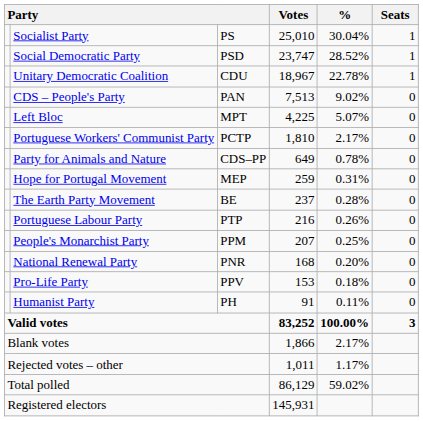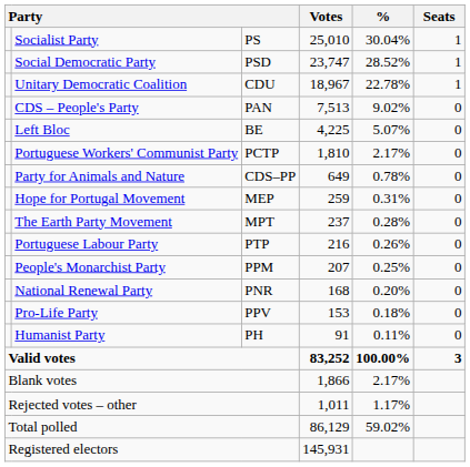 <table class="wikitable" border="1" style="text-align:right;">
 <tr>
 <th style="text-align:left;" colspan=3>Party</th>
 <th align=center width="50">Votes</th>
 <th align=center width="50">%</th>
 <th align=center width="50">Seats</th>
 </tr>
 <tr>
 <td></td>
 <td align=left><a href='#'>Socialist Party</a></td>
 <td align=left>PS</td>
 <td>25,010</td>
 <td>30.04%</td>
 <td>1</td>
 </tr>
 <tr>
 <td></td>
 <td align=left><a href='#'>Social Democratic Party</a></td>
 <td align=left>PSD</td>
 <td>23,747</td>
 <td>28.52%</td>
 <td>1</td>
 </tr>
 <tr>
 <td></td>
 <td align=left style="white-space: nowrap;"><a href='#'>Unitary Democratic Coalition</a></td>
 <td align=left>CDU</td>
 <td>18,967</td>
 <td>22.78%</td>
 <td>1</td>
 </tr>
 <tr>
 <td></td>
 <td align=left><a href='#'>CDS – People's Party</a></td>
 <td align=left>PAN</td>
 <td>7,513</td>
 <td>9.02%</td>
 <td>0</td>
 </tr>
 <tr>
 <td></td>
 <td align=left><a href='#'>Left Bloc</a></td>
-<td align=left>MPT</td>
+<td align=left>BE</td>
 <td>4,225</td>
 <td>5.07%</td>
 <td>0</td>
 </tr>
 <tr>
 <td></td>
 <td align=left><a href='#'>Portuguese Workers' Communist Party</a></td>
 <td align=left>PCTP</td>
 <td>1,810</td>
 <td>2.17%</td>
 <td>0</td>
 </tr>
 <tr>
 <td></td>
 <td align=left><a href='#'>Party for Animals and Nature</a></td>
 <td align=left style="white-space: nowrap;">CDS–PP</td>
 <td>649</td>
 <td>0.78%</td>
 <td>0</td>
 </tr>
 <tr>
 <td></td>
 <td align=left><a href='#'>Hope for Portugal Movement</a></td>
 <td align=left>MEP</td>
 <td>259</td>
 <td>0.31%</td>
 <td>0</td>
 </tr>
 <tr>
 <td></td>
 <td align=left><a href='#'>The Earth Party Movement</a></td>
-<td align=left>BE</td>
+<td align=left>MPT</td>
 <td>237</td>
 <td>0.28%</td>
 <td>0</td>
 </tr>
 <tr>
 <td></td>
 <td align=left><a href='#'>Portuguese Labour Party</a></td>
 <td align=left>PTP</td>
 <td>216</td>
 <td>0.26%</td>
 <td>0</td>
 </tr>
 <tr>
 <td></td>
 <td align=left><a href='#'>People's Monarchist Party</a></td>
 <td align=left>PPM</td>
 <td>207</td>
 <td>0.25%</td>
 <td>0</td>
 </tr>
 <tr>
 <td></td>
 <td align=left><a href='#'>National Renewal Party</a></td>
 <td align=left>PNR</td>
 <td>168</td>
 <td>0.20%</td>
 <td>0</td>
 </tr>
 <tr>
 <td></td>
 <td align=left><a href='#'>Pro-Life Party</a></td>
 <td align=left>PPV</td>
 <td>153</td>
 <td>0.18%</td>
 <td>0</td>
 </tr>
 <tr>
 <td></td>
 <td align=left><a href='#'>Humanist Party</a></td>
 <td align=left>PH</td>
 <td>91</td>
 <td>0.11%</td>
 <td>0</td>
 </tr>
 <tr style="font-weight:bold">
 <td align=left colspan=3>Valid votes</td>
 <td>83,252</td>
 <td>100.00%</td>
 <td>3</td>
 </tr>
 <tr>
 <td align=left colspan=3>Blank votes</td>
 <td>1,866</td>
 <td>2.17%</td>
 <td></td>
 </tr>
 <tr>
 <td align=left colspan=3>Rejected votes – other</td>
 <td>1,011</td>
 <td>1.17%</td>
 <td></td>
 </tr>
 <tr>
 <td align=left colspan=3>Total polled</td>
 <td>86,129</td>
 <td>59.02%</td>
 <td></td>
 </tr>
 <tr>
 <td align=left colspan=3>Registered electors</td>
 <td>145,931</td>
 <td></td>
 <td></td>
 </tr>
 </table>
